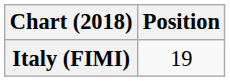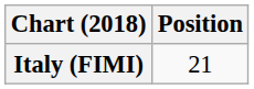 <table class="wikitable plainrowheaders" style="text-align:center;">
 <tr>
 <th>Chart (2018)</th>
 <th>Position</th>
 </tr>
 <tr>
 <th scope="row">Italy (FIMI)</th>
-<td>19</td>
+<td>21</td>
 </tr>
 </table>
